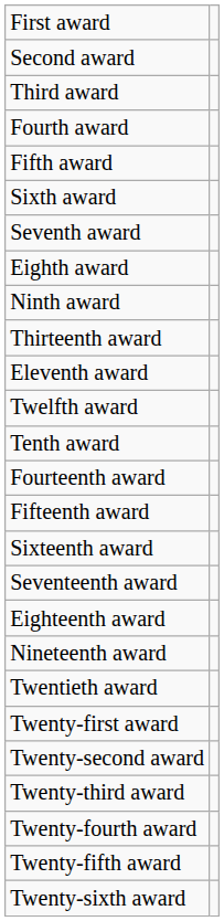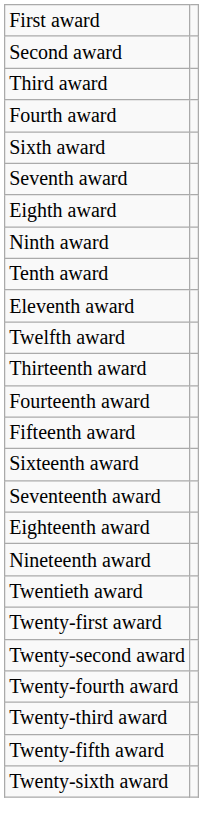 <table class="wikitable">
 <tr>
 <td>First award</td>
 <td></td>
 </tr>
 <tr>
 <td>Second award</td>
 <td></td>
 </tr>
 <tr>
 <td>Third award</td>
 <td></td>
 </tr>
 <tr>
 <td>Fourth award</td>
-<td></td>
-</tr>
-<tr>
-<td>Fifth award</td>
 <td></td>
 </tr>
 <tr>
 <td>Sixth award</td>
 <td></td>
 </tr>
 <tr>
 <td>Seventh award</td>
 <td></td>
 </tr>
 <tr>
 <td>Eighth award</td>
 <td></td>
 </tr>
 <tr>
 <td>Ninth award</td>
 <td></td>
 </tr>
 <tr>
-<td>Thirteenth award</td>
+<td>Tenth award</td>
 <td></td>
 </tr>
 <tr>
 <td>Eleventh award</td>
 <td></td>
 </tr>
 <tr>
 <td>Twelfth award</td>
 <td></td>
 </tr>
 <tr>
-<td>Tenth award</td>
+<td>Thirteenth award</td>
 <td></td>
 </tr>
 <tr>
 <td>Fourteenth award</td>
 <td></td>
 </tr>
 <tr>
 <td>Fifteenth award</td>
 <td> </td>
 </tr>
 <tr>
 <td>Sixteenth award</td>
 <td></td>
 </tr>
 <tr>
 <td>Seventeenth award</td>
 <td></td>
 </tr>
 <tr>
 <td>Eighteenth award</td>
 <td></td>
 </tr>
 <tr>
 <td>Nineteenth award</td>
 <td> </td>
 </tr>
 <tr>
 <td>Twentieth award</td>
 <td> </td>
 </tr>
 <tr>
 <td>Twenty-first award</td>
 <td></td>
 </tr>
 <tr>
 <td>Twenty-second award</td>
 <td></td>
 </tr>
 <tr>
-<td>Twenty-third award</td>
+<td>Twenty-fourth award</td>
 <td> </td>
 </tr>
 <tr>
-<td>Twenty-fourth award</td>
+<td>Twenty-third award</td>
 <td> </td>
 </tr>
 <tr>
 <td>Twenty-fifth award</td>
 <td> </td>
 </tr>
 <tr>
 <td>Twenty-sixth award</td>
 <td></td>
 </tr>
 </table>
